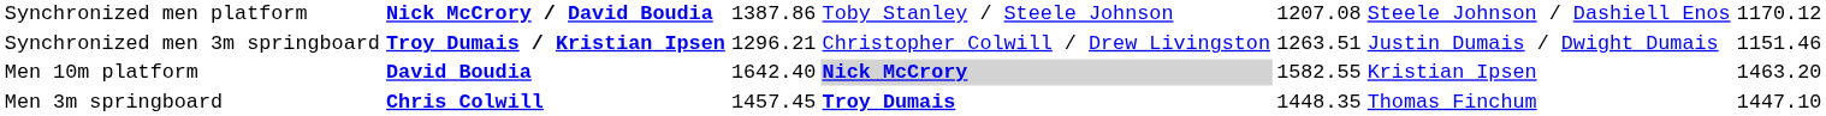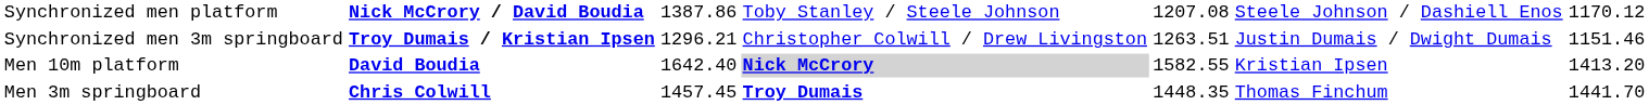 <table>
 <tr valign="top">
 <td>Synchronized men platform</td>
 <td><strong><a href='#'>Nick McCrory</a> / <a href='#'>David Boudia</a></strong></td>
 <td>1387.86</td>
 <td><a href='#'>Toby Stanley</a> / <a href='#'>Steele Johnson</a></td>
 <td>1207.08</td>
 <td><a href='#'>Steele Johnson</a> / <a href='#'>Dashiell Enos</a></td>
 <td>1170.12</td>
 </tr>
 <tr valign="top">
 <td>Synchronized men 3m springboard</td>
 <td><strong><a href='#'>Troy Dumais</a> / <a href='#'>Kristian Ipsen</a></strong></td>
 <td>1296.21</td>
 <td><a href='#'>Christopher Colwill</a> / <a href='#'>Drew Livingston</a></td>
 <td>1263.51</td>
 <td><a href='#'>Justin Dumais</a> / <a href='#'>Dwight Dumais</a></td>
 <td>1151.46</td>
 </tr>
 <tr valign="top">
 <td>Men 10m platform</td>
 <td><strong><a href='#'>David Boudia</a></strong></td>
 <td>1642.40</td>
 <td style="background: lightgrey;"><strong><a href='#'>Nick McCrory</a></strong></td>
 <td>1582.55</td>
 <td><a href='#'>Kristian Ipsen</a></td>
-<td>1463.20</td>
+<td>1413.20</td>
 </tr>
 <tr valign="top">
 <td>Men 3m springboard</td>
 <td><strong><a href='#'>Chris Colwill</a></strong></td>
 <td>1457.45</td>
 <td><strong><a href='#'>Troy Dumais</a></strong></td>
 <td>1448.35</td>
 <td><a href='#'>Thomas Finchum</a></td>
-<td>1447.10</td>
+<td>1441.70</td>
 </tr>
 </table>
